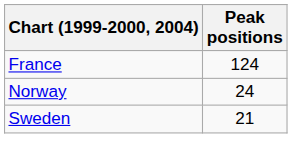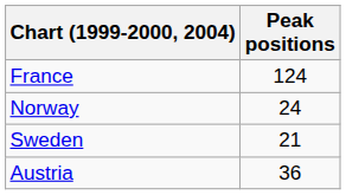 <table class="wikitable sortable">
 <tr>
 <th>Chart (1999-2000, 2004)</th>
 <th>Peak<br>positions</th>
 </tr>
 <tr>
 <td align="left"><a href='#'>France</a></td>
 <td align="center">124</td>
 </tr>
 <tr>
 <td align="left"><a href='#'>Norway</a></td>
 <td align="center">24</td>
 </tr>
 <tr>
 <td align="left"><a href='#'>Sweden</a></td>
 <td align="center">21</td>
 </tr>
+<tr>
+<td align="left"><a href='#'>Austria</a></td>
+<td align="center">36</td>
+</tr>
 </table>
